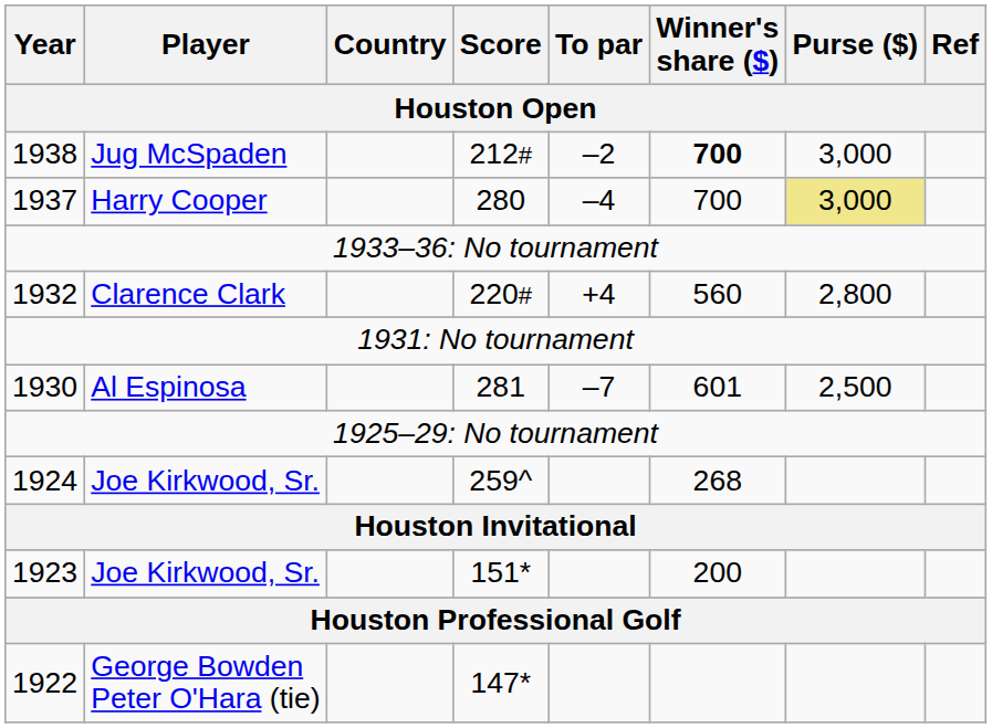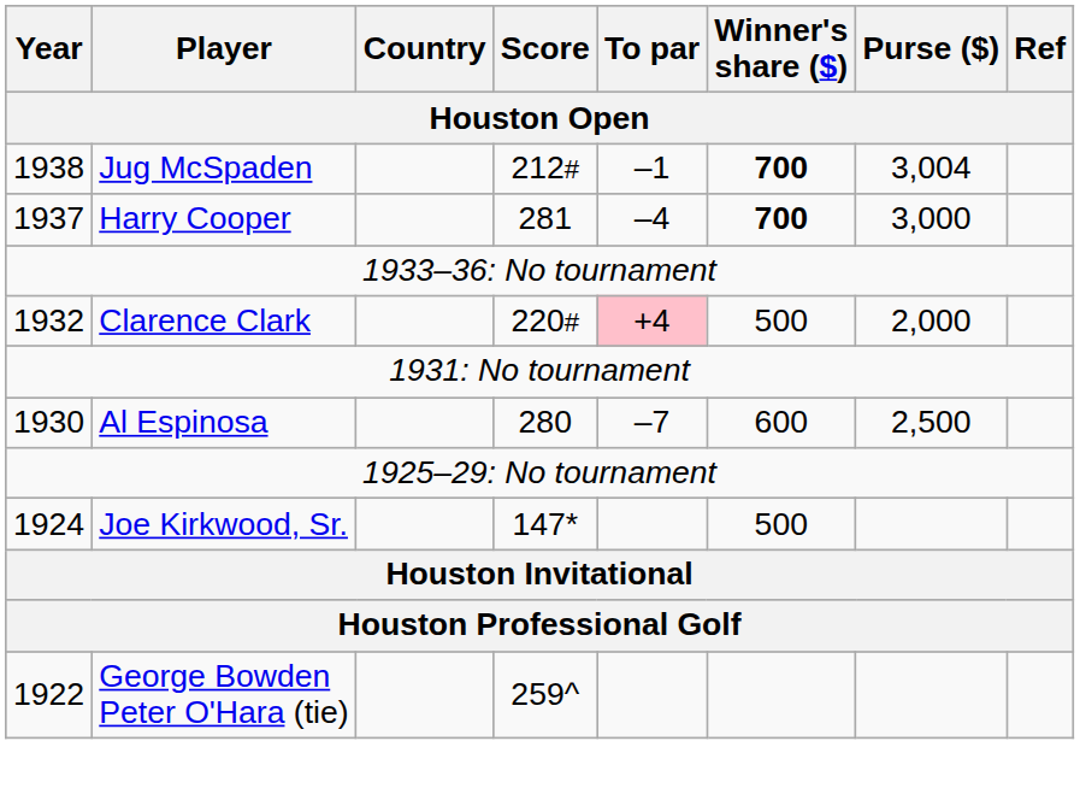 <table class="wikitable">
 <tr>
 <th>Year</th>
 <th>Player</th>
 <th>Country</th>
 <th>Score</th>
 <th>To par</th>
 <th>Winner's<br>share (<a href='#'>$</a>)</th>
 <th>Purse ($)</th>
 <th>Ref</th>
 </tr>
 <tr>
 <th colspan=8>Houston Open</th>
 </tr>
 <tr>
 <td>1938</td>
 <td><a href='#'>Jug McSpaden</a></td>
 <td></td>
 <td align=center>212<small>#</small></td>
-<td align=center>–2</td>
+<td align=center>–1</td>
 <td align=center><strong>700</strong></td>
-<td align=center>3,000</td>
+<td align=center>3,004</td>
 <td></td>
 </tr>
 <tr>
 <td>1937</td>
 <td><a href='#'>Harry Cooper</a></td>
 <td></td>
-<td align=center>280</td>
+<td align=center>281</td>
 <td align=center>–4</td>
-<td align=center>700</td>
-<td align=center style="background: khaki;">3,000</td>
+<td align=center><strong>700</strong></td>
+<td align=center>3,000</td>
 <td></td>
 </tr>
 <tr>
 <td align=center colspan=8><em>1933–36: No tournament</em></td>
 </tr>
 <tr>
 <td>1932</td>
 <td><a href='#'>Clarence Clark</a></td>
 <td></td>
 <td align=center>220<small>#</small></td>
-<td align=center>+4</td>
-<td align=center>560</td>
-<td align=center>2,800</td>
+<td align=center style="background: pink;">+4</td>
+<td align=center>500</td>
+<td align=center>2,000</td>
 <td></td>
 </tr>
 <tr>
 <td align=center colspan=8><em>1931: No tournament</em></td>
 </tr>
 <tr>
 <td>1930</td>
 <td><a href='#'>Al Espinosa</a></td>
 <td></td>
-<td align=center>281</td>
+<td align=center>280</td>
 <td align=center>–7</td>
-<td align=center>601</td>
+<td align=center>600</td>
 <td align=center>2,500</td>
 <td></td>
 </tr>
 <tr>
 <td align=center colspan=8><em>1925–29: No tournament</em></td>
 </tr>
 <tr>
 <td>1924</td>
 <td><a href='#'>Joe Kirkwood, Sr.</a></td>
 <td></td>
-<td align=center>259^</td>
+<td align=center>147*</td>
 <td align=center></td>
-<td align=center>268</td>
+<td align=center>500</td>
 <td align=center></td>
 <td></td>
 </tr>
 <tr>
 <th colspan=8>Houston Invitational</th>
-</tr>
-<tr>
-<td>1923</td>
-<td><a href='#'>Joe Kirkwood, Sr.</a></td>
-<td></td>
-<td align=center>151*</td>
-<td align=center></td>
-<td align=center>200</td>
-<td align=center></td>
-<td></td>
 </tr>
 <tr>
 <th colspan=8>Houston Professional Golf</th>
 </tr>
 <tr>
 <td>1922</td>
 <td><a href='#'>George Bowden</a><br><a href='#'>Peter O'Hara</a> (tie)</td>
 <td></td>
-<td align=center>147*</td>
+<td align=center>259^</td>
 <td align=center></td>
 <td align=center></td>
 <td align=center></td>
 <td></td>
 </tr>
 </table>
